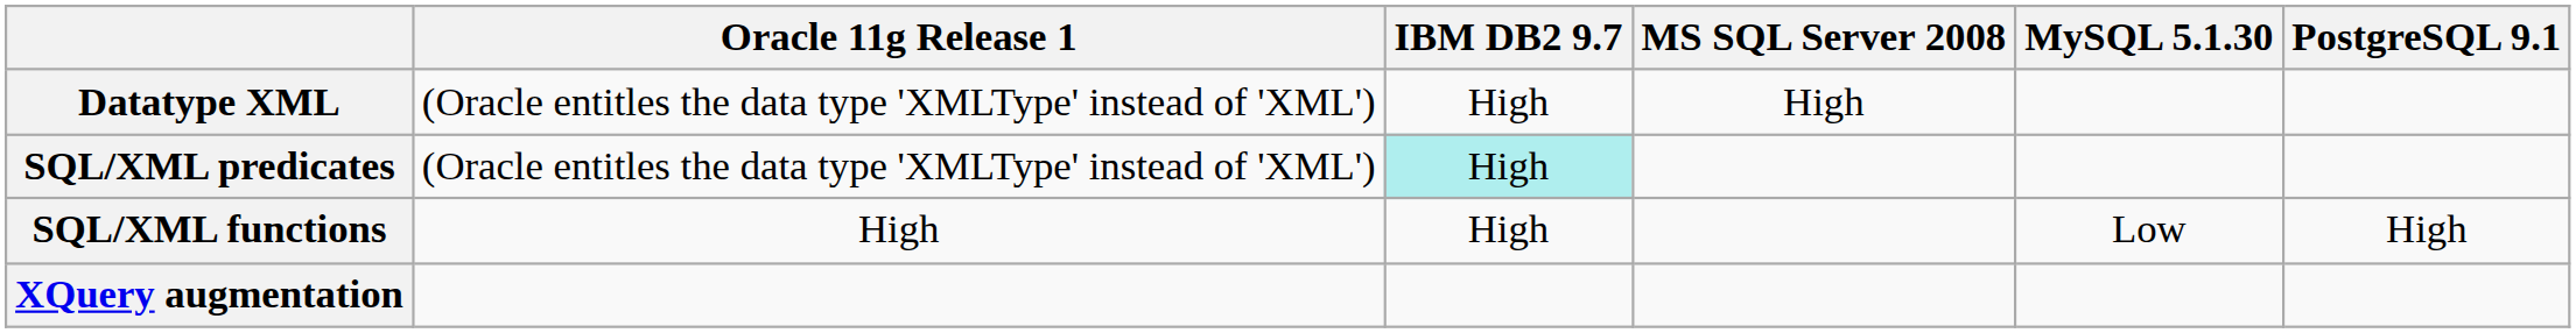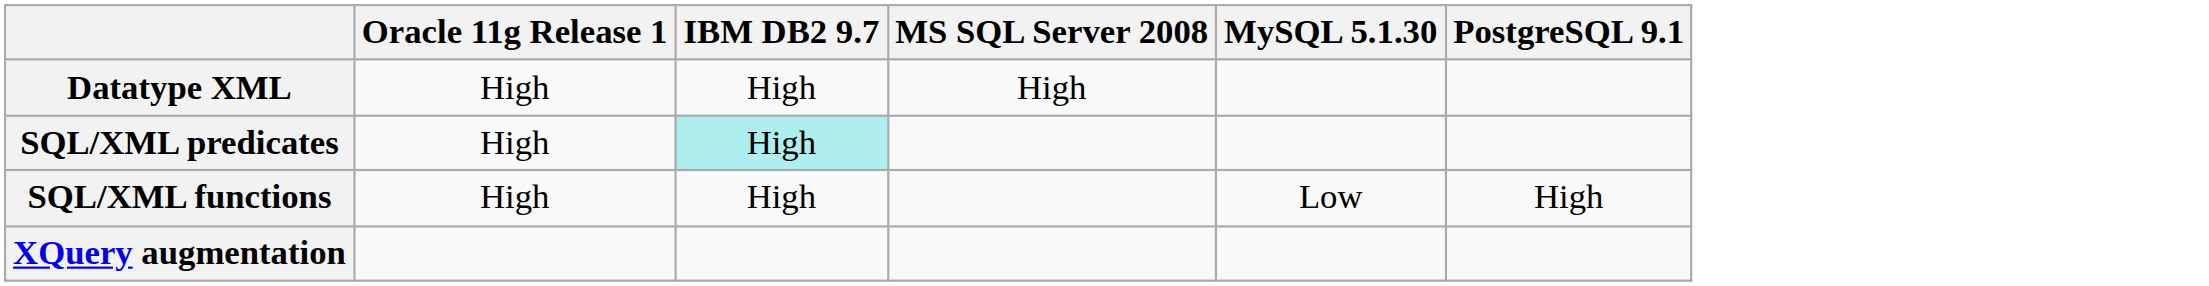 <table class="wikitable" style="text-align:center;">
 <tr>
 <th></th>
 <th>Oracle 11g Release 1</th>
 <th>IBM DB2 9.7</th>
 <th>MS SQL Server 2008</th>
 <th>MySQL 5.1.30</th>
 <th>PostgreSQL 9.1</th>
 </tr>
 <tr>
 <th>Datatype XML</th>
-<td> (Oracle entitles the data type 'XMLType' instead of 'XML')</td>
+<td>High</td>
 <td>High</td>
 <td>High</td>
 <td></td>
 <td></td>
 </tr>
 <tr>
 <th>SQL/XML predicates</th>
-<td> (Oracle entitles the data type 'XMLType' instead of 'XML')</td>
+<td>High</td>
 <td style="background: paleturquoise;">High</td>
 <td></td>
 <td></td>
 <td></td>
 </tr>
 <tr>
 <th>SQL/XML functions</th>
 <td>High</td>
 <td>High</td>
 <td></td>
 <td>Low</td>
 <td>High</td>
 </tr>
 <tr>
 <th><a href='#'>XQuery</a> augmentation</th>
 <td></td>
 <td></td>
 <td></td>
 <td></td>
 <td></td>
 </tr>
 </table>
